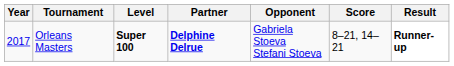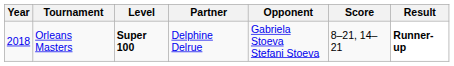 <table class="sortable wikitable" style="font-size: 90%;">
 <tr>
 <th>Year</th>
 <th>Tournament</th>
 <th>Level</th>
 <th>Partner</th>
 <th>Opponent</th>
 <th>Score</th>
 <th>Result</th>
 </tr>
 <tr>
-<td align="center"><a href='#'>2017</a></td>
+<td align="center"><a href='#'>2018</a></td>
 <td align="left"><a href='#'>Orleans Masters</a></td>
 <td align="left"><strong>Super 100</strong></td>
-<td align="left"><strong> <a href='#'>Delphine Delrue</a></strong></td>
+<td align="left"> <a href='#'>Delphine Delrue</a></td>
 <td align="left"> <a href='#'>Gabriela Stoeva</a><br> <a href='#'>Stefani Stoeva</a></td>
 <td align="left">8–21, 14–21</td>
 <td style="text-align:left; background:white"> <strong>Runner-up</strong></td>
 </tr>
 </table>
